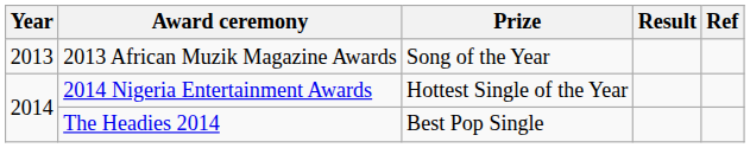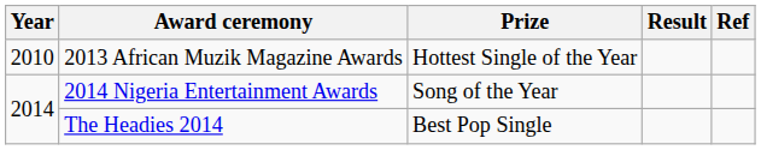 <table class ="wikitable">
 <tr>
 <th>Year</th>
 <th>Award ceremony</th>
 <th>Prize</th>
 <th>Result</th>
 <th>Ref</th>
 </tr>
 <tr>
-<td>2013</td>
+<td>2010</td>
 <td>2013 African Muzik Magazine Awards</td>
-<td>Song of the Year</td>
+<td>Hottest Single of the Year</td>
 <td></td>
 <td></td>
 </tr>
 <tr>
 <td rowspan="2">2014</td>
 <td><a href='#'>2014 Nigeria Entertainment Awards</a></td>
-<td>Hottest Single of the Year</td>
+<td>Song of the Year</td>
 <td></td>
 <td></td>
 </tr>
 <tr>
 <td><a href='#'>The Headies 2014</a></td>
 <td>Best Pop Single</td>
 <td></td>
 <td></td>
 </tr>
 </table>
